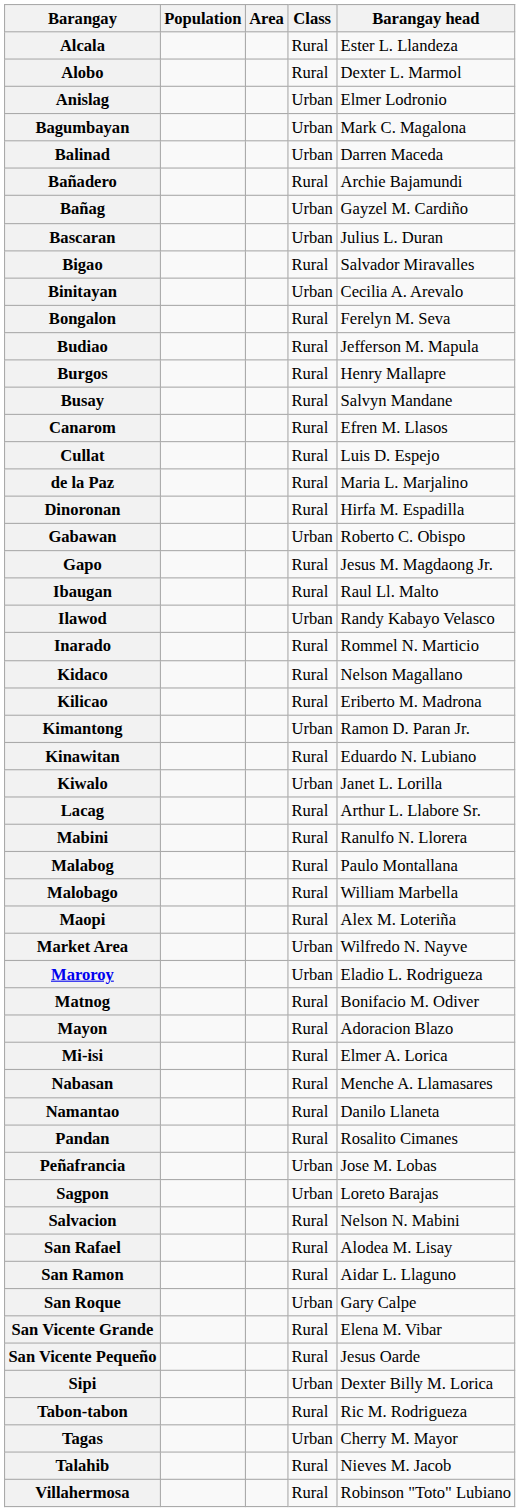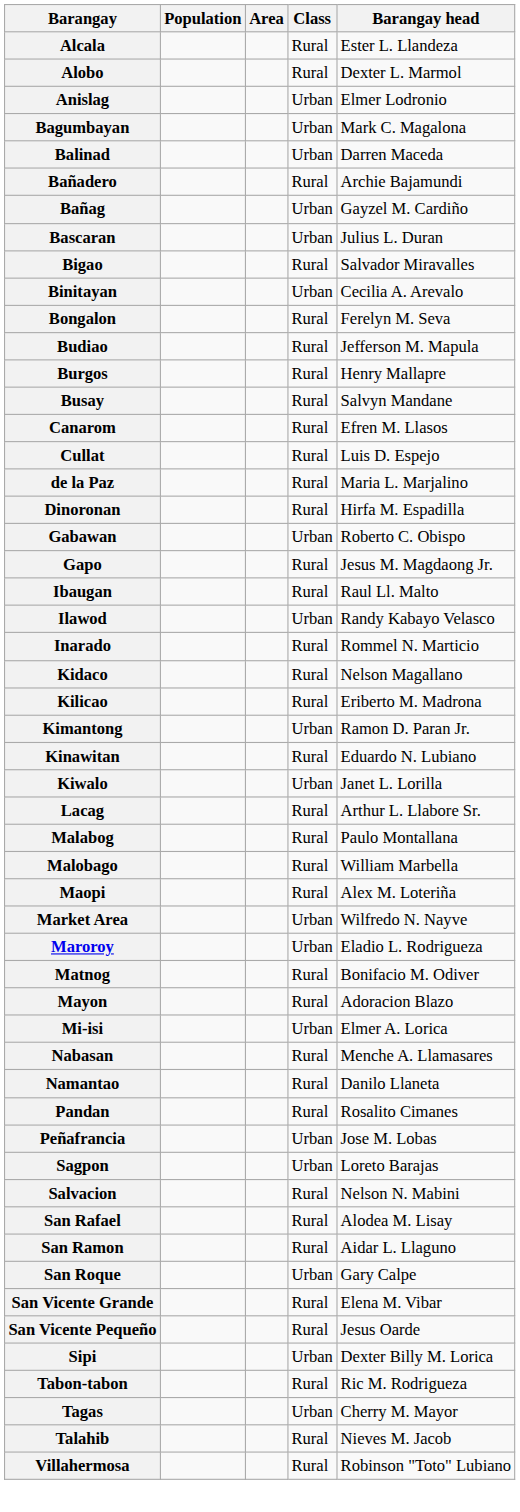 <table class="wikitable sortable plainrowheaders" style="font-size:95%;">
 <tr>
 <th scope="col">Barangay</th>
 <th scope="col">Population </th>
 <th scope="col">Area </th>
 <th scope="col">Class</th>
 <th scope="col">Barangay head</th>
 </tr>
 <tr>
 <th scope="row">Alcala</th>
 <td style="text-align:right;"></td>
 <td style="text-align:right;"></td>
 <td>Rural</td>
 <td>Ester L. Llandeza</td>
 </tr>
 <tr>
 <th scope="row">Alobo</th>
 <td style="text-align:right;"></td>
 <td style="text-align:right;"></td>
 <td>Rural</td>
 <td>Dexter L. Marmol</td>
 </tr>
 <tr>
 <th scope="row">Anislag</th>
 <td style="text-align:right;"></td>
 <td style="text-align:right;"></td>
 <td>Urban</td>
 <td>Elmer Lodronio</td>
 </tr>
 <tr>
 <th scope="row">Bagumbayan</th>
 <td style="text-align:right;"></td>
 <td style="text-align:right;"></td>
 <td>Urban</td>
 <td>Mark C. Magalona</td>
 </tr>
 <tr>
 <th scope="row">Balinad</th>
 <td style="text-align:right;"></td>
 <td style="text-align:right;"></td>
 <td>Urban</td>
 <td>Darren Maceda</td>
 </tr>
 <tr>
 <th scope="row">Bañadero</th>
 <td style="text-align:right;"></td>
 <td style="text-align:right;"></td>
 <td>Rural</td>
 <td>Archie Bajamundi</td>
 </tr>
 <tr>
 <th scope="row">Bañag</th>
 <td style="text-align:right;"></td>
 <td style="text-align:right;"></td>
 <td>Urban</td>
 <td>Gayzel M. Cardiño</td>
 </tr>
 <tr>
 <th scope="row">Bascaran</th>
 <td style="text-align:right;"></td>
 <td style="text-align:right;"></td>
 <td>Urban</td>
 <td>Julius L. Duran</td>
 </tr>
 <tr>
 <th scope="row">Bigao</th>
 <td style="text-align:right;"></td>
 <td style="text-align:right;"></td>
 <td>Rural</td>
 <td>Salvador Miravalles</td>
 </tr>
 <tr>
 <th scope="row">Binitayan</th>
 <td style="text-align:right;"></td>
 <td style="text-align:right;"></td>
 <td>Urban</td>
 <td>Cecilia A. Arevalo</td>
 </tr>
 <tr>
 <th scope="row">Bongalon</th>
 <td style="text-align:right;"></td>
 <td style="text-align:right;"></td>
 <td>Rural</td>
 <td>Ferelyn M. Seva</td>
 </tr>
 <tr>
 <th scope="row">Budiao</th>
 <td style="text-align:right;"></td>
 <td style="text-align:right;"></td>
 <td>Rural</td>
 <td>Jefferson M. Mapula</td>
 </tr>
 <tr>
 <th scope="row">Burgos</th>
 <td style="text-align:right;"></td>
 <td style="text-align:right;"></td>
 <td>Rural</td>
 <td>Henry Mallapre</td>
 </tr>
 <tr>
 <th scope="row">Busay</th>
 <td style="text-align:right;"></td>
 <td style="text-align:right;"></td>
 <td>Rural</td>
 <td>Salvyn Mandane</td>
 </tr>
 <tr>
 <th scope="row">Canarom</th>
 <td style="text-align:right;"></td>
 <td style="text-align:right;"></td>
 <td>Rural</td>
 <td>Efren M. Llasos</td>
 </tr>
 <tr>
 <th scope="row">Cullat</th>
 <td style="text-align:right;"></td>
 <td style="text-align:right;"></td>
 <td>Rural</td>
 <td>Luis D. Espejo</td>
 </tr>
 <tr>
 <th scope="row">de la Paz</th>
 <td style="text-align:right;"></td>
 <td style="text-align:right;"></td>
 <td>Rural</td>
 <td>Maria L. Marjalino</td>
 </tr>
 <tr>
 <th scope="row">Dinoronan</th>
 <td style="text-align:right;"></td>
 <td style="text-align:right;"></td>
 <td>Rural</td>
 <td>Hirfa M. Espadilla</td>
 </tr>
 <tr>
 <th scope="row">Gabawan</th>
 <td style="text-align:right;"></td>
 <td style="text-align:right;"></td>
 <td>Urban</td>
 <td>Roberto C. Obispo</td>
 </tr>
 <tr>
 <th scope="row">Gapo</th>
 <td style="text-align:right;"></td>
 <td style="text-align:right;"></td>
 <td>Rural</td>
 <td>Jesus M. Magdaong Jr.</td>
 </tr>
 <tr>
 <th scope="row">Ibaugan</th>
 <td style="text-align:right;"></td>
 <td style="text-align:right;"></td>
 <td>Rural</td>
 <td>Raul Ll. Malto</td>
 </tr>
 <tr>
 <th scope="row">Ilawod</th>
 <td style="text-align:right;"></td>
 <td style="text-align:right;"></td>
 <td>Urban</td>
 <td>Randy Kabayo Velasco</td>
 </tr>
 <tr>
 <th scope="row">Inarado</th>
 <td style="text-align:right;"></td>
 <td style="text-align:right;"></td>
 <td>Rural</td>
 <td>Rommel N. Marticio</td>
 </tr>
 <tr>
 <th scope="row">Kidaco</th>
 <td style="text-align:right;"></td>
 <td style="text-align:right;"></td>
 <td>Rural</td>
 <td>Nelson Magallano</td>
 </tr>
 <tr>
 <th scope="row">Kilicao</th>
 <td style="text-align:right;"></td>
 <td style="text-align:right;"></td>
 <td>Rural</td>
 <td>Eriberto M. Madrona</td>
 </tr>
 <tr>
 <th scope="row">Kimantong</th>
 <td style="text-align:right;"></td>
 <td style="text-align:right;"></td>
 <td>Urban</td>
 <td>Ramon D. Paran Jr.</td>
 </tr>
 <tr>
 <th scope="row">Kinawitan</th>
 <td style="text-align:right;"></td>
 <td style="text-align:right;"></td>
 <td>Rural</td>
 <td>Eduardo N. Lubiano</td>
 </tr>
 <tr>
 <th scope="row">Kiwalo</th>
 <td style="text-align:right;"></td>
 <td style="text-align:right;"></td>
 <td>Urban</td>
 <td>Janet L. Lorilla</td>
 </tr>
 <tr>
 <th scope="row">Lacag</th>
 <td style="text-align:right;"></td>
 <td style="text-align:right;"></td>
 <td>Rural</td>
 <td>Arthur L. Llabore Sr.</td>
 </tr>
 <tr>
-<th scope="row">Mabini</th>
-<td style="text-align:right;"></td>
-<td style="text-align:right;"></td>
-<td>Rural</td>
-<td>Ranulfo N. Llorera</td>
-</tr>
-<tr>
 <th scope="row">Malabog</th>
 <td style="text-align:right;"></td>
 <td style="text-align:right;"></td>
 <td>Rural</td>
 <td>Paulo Montallana</td>
 </tr>
 <tr>
 <th scope="row">Malobago</th>
 <td style="text-align:right;"></td>
 <td style="text-align:right;"></td>
 <td>Rural</td>
 <td>William Marbella</td>
 </tr>
 <tr>
 <th scope="row">Maopi</th>
 <td style="text-align:right;"></td>
 <td style="text-align:right;"></td>
 <td>Rural</td>
 <td>Alex M. Loteriña</td>
 </tr>
 <tr>
 <th scope="row">Market Area</th>
 <td style="text-align:right;"></td>
 <td style="text-align:right;"></td>
 <td>Urban</td>
 <td>Wilfredo N. Nayve</td>
 </tr>
 <tr>
 <th scope="row"><a href='#'>Maroroy</a></th>
 <td style="text-align:right;"></td>
 <td style="text-align:right;"></td>
 <td>Urban</td>
 <td>Eladio L. Rodrigueza</td>
 </tr>
 <tr>
 <th scope="row">Matnog</th>
 <td style="text-align:right;"></td>
 <td style="text-align:right;"></td>
 <td>Rural</td>
 <td>Bonifacio M. Odiver</td>
 </tr>
 <tr>
 <th scope="row">Mayon</th>
 <td style="text-align:right;"></td>
 <td style="text-align:right;"></td>
 <td>Rural</td>
 <td>Adoracion Blazo</td>
 </tr>
 <tr>
 <th scope="row">Mi-isi</th>
 <td style="text-align:right;"></td>
 <td style="text-align:right;"></td>
-<td>Rural</td>
+<td>Urban</td>
 <td>Elmer A. Lorica</td>
 </tr>
 <tr>
 <th scope="row">Nabasan</th>
 <td style="text-align:right;"></td>
 <td style="text-align:right;"></td>
 <td>Rural</td>
 <td>Menche A. Llamasares</td>
 </tr>
 <tr>
 <th scope="row">Namantao</th>
 <td style="text-align:right;"></td>
 <td style="text-align:right;"></td>
 <td>Rural</td>
 <td>Danilo Llaneta</td>
 </tr>
 <tr>
 <th scope="row">Pandan</th>
 <td style="text-align:right;"></td>
 <td style="text-align:right;"></td>
 <td>Rural</td>
 <td>Rosalito Cimanes</td>
 </tr>
 <tr>
 <th scope="row">Peñafrancia</th>
 <td style="text-align:right;"></td>
 <td style="text-align:right;"></td>
 <td>Urban</td>
 <td>Jose M. Lobas</td>
 </tr>
 <tr>
 <th scope="row">Sagpon</th>
 <td style="text-align:right;"></td>
 <td style="text-align:right;"></td>
 <td>Urban</td>
 <td>Loreto Barajas</td>
 </tr>
 <tr>
 <th scope="row">Salvacion</th>
 <td style="text-align:right;"></td>
 <td style="text-align:right;"></td>
 <td>Rural</td>
 <td>Nelson N. Mabini</td>
 </tr>
 <tr>
 <th scope="row">San Rafael</th>
 <td style="text-align:right;"></td>
 <td style="text-align:right;"></td>
 <td>Rural</td>
 <td>Alodea M. Lisay</td>
 </tr>
 <tr>
 <th scope="row">San Ramon</th>
 <td style="text-align:right;"></td>
 <td style="text-align:right;"></td>
 <td>Rural</td>
 <td>Aidar L. Llaguno</td>
 </tr>
 <tr>
 <th scope="row">San Roque</th>
 <td style="text-align:right;"></td>
 <td style="text-align:right;"></td>
 <td>Urban</td>
 <td>Gary Calpe</td>
 </tr>
 <tr>
 <th scope="row">San Vicente Grande</th>
 <td style="text-align:right;"></td>
 <td style="text-align:right;"></td>
 <td>Rural</td>
 <td>Elena M. Vibar</td>
 </tr>
 <tr>
 <th scope="row">San Vicente Pequeño</th>
 <td style="text-align:right;"></td>
 <td style="text-align:right;"></td>
 <td>Rural</td>
 <td>Jesus Oarde</td>
 </tr>
 <tr>
 <th scope="row">Sipi</th>
 <td style="text-align:right;"></td>
 <td style="text-align:right;"></td>
 <td>Urban</td>
 <td>Dexter Billy M. Lorica</td>
 </tr>
 <tr>
 <th scope="row">Tabon-tabon</th>
 <td style="text-align:right;"></td>
 <td style="text-align:right;"></td>
 <td>Rural</td>
 <td>Ric M. Rodrigueza</td>
 </tr>
 <tr>
 <th scope="row">Tagas</th>
 <td style="text-align:right;"></td>
 <td style="text-align:right;"></td>
 <td>Urban</td>
 <td>Cherry M. Mayor</td>
 </tr>
 <tr>
 <th scope="row">Talahib</th>
 <td style="text-align:right;"></td>
 <td style="text-align:right;"></td>
 <td>Rural</td>
 <td>Nieves M. Jacob</td>
 </tr>
 <tr>
 <th scope="row">Villahermosa</th>
 <td style="text-align:right;"></td>
 <td style="text-align:right;"></td>
 <td>Rural</td>
 <td>Robinson "Toto" Lubiano</td>
 </tr>
 </table>
